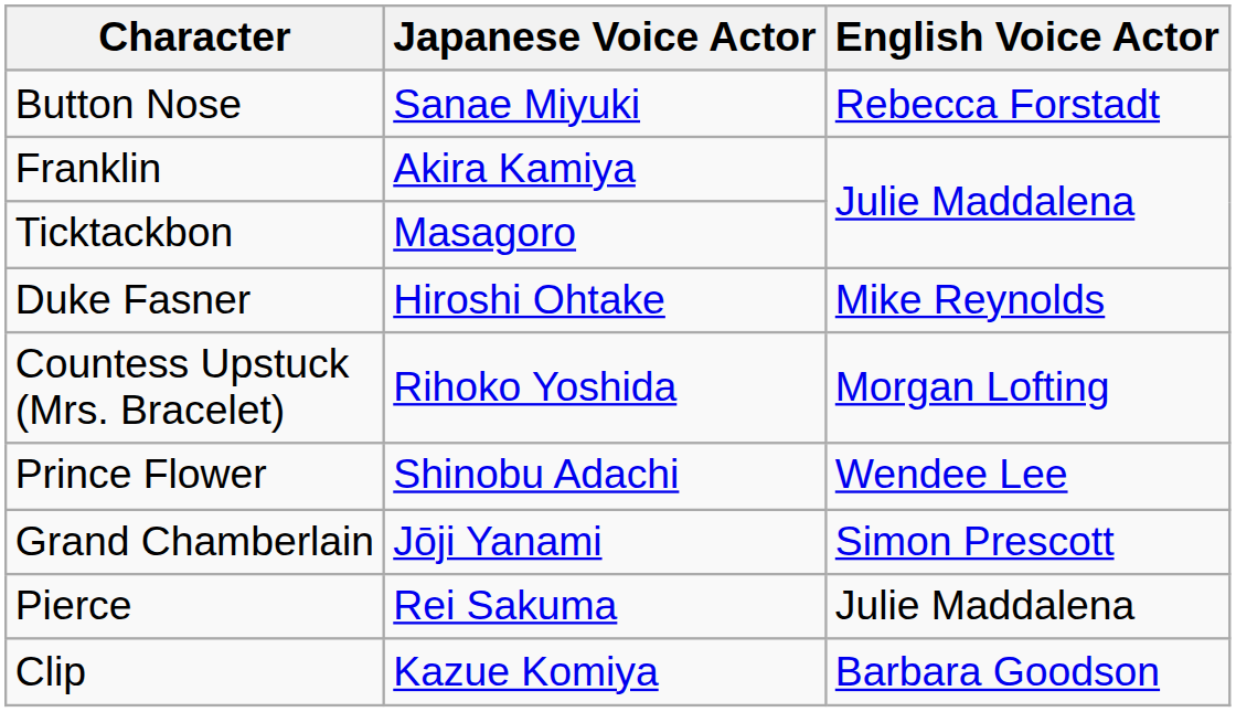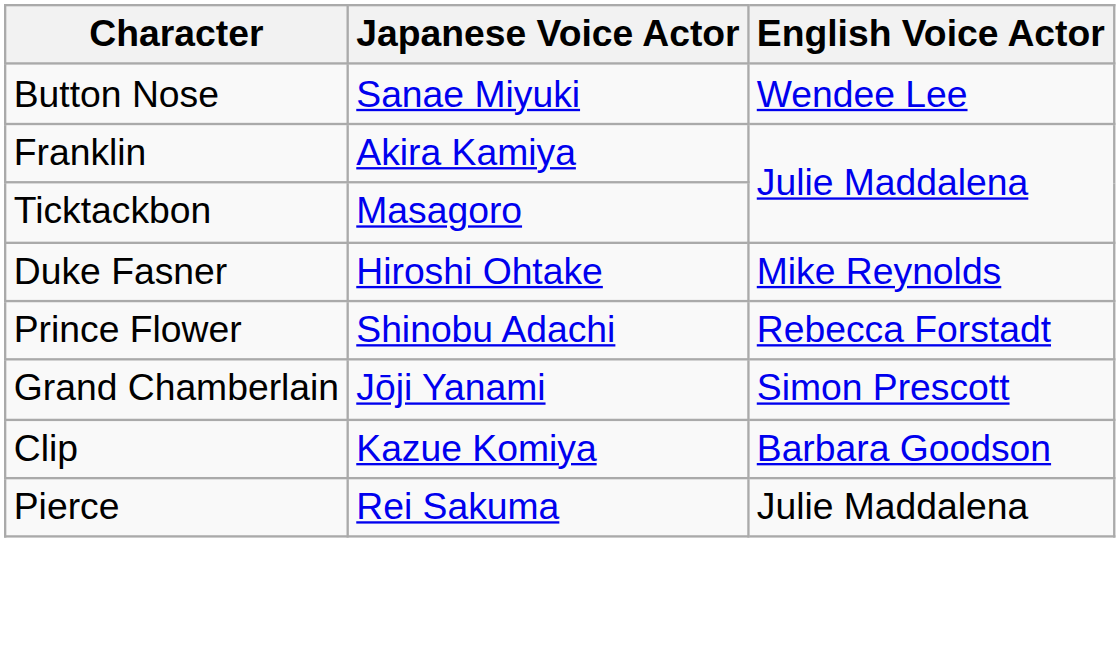 <table class=wikitable>
 <tr>
 <th>Character</th>
 <th>Japanese Voice Actor</th>
 <th>English Voice Actor</th>
 </tr>
 <tr>
 <td>Button Nose</td>
 <td><a href='#'>Sanae Miyuki</a></td>
-<td><a href='#'>Rebecca Forstadt</a></td>
+<td><a href='#'>Wendee Lee</a></td>
 </tr>
 <tr>
 <td>Franklin</td>
 <td><a href='#'>Akira Kamiya</a></td>
 <td rowspan="2"><a href='#'>Julie Maddalena</a></td>
 </tr>
 <tr>
 <td>Ticktackbon</td>
 <td><a href='#'>Masagoro</a></td>
 </tr>
 <tr>
 <td>Duke Fasner</td>
 <td><a href='#'>Hiroshi Ohtake</a></td>
 <td><a href='#'>Mike Reynolds</a></td>
 </tr>
 <tr>
-<td>Countess Upstuck<br>(Mrs. Bracelet)</td>
-<td><a href='#'>Rihoko Yoshida</a></td>
-<td><a href='#'>Morgan Lofting</a></td>
-</tr>
-<tr>
 <td>Prince Flower</td>
 <td><a href='#'>Shinobu Adachi</a></td>
-<td><a href='#'>Wendee Lee</a></td>
+<td><a href='#'>Rebecca Forstadt</a></td>
 </tr>
 <tr>
 <td>Grand Chamberlain</td>
 <td><a href='#'>Jōji Yanami</a></td>
 <td><a href='#'>Simon Prescott</a></td>
 </tr>
 <tr>
+<td>Clip</td>
+<td><a href='#'>Kazue Komiya</a></td>
+<td><a href='#'>Barbara Goodson</a></td>
+</tr>
+<tr>
 <td>Pierce</td>
 <td><a href='#'>Rei Sakuma</a></td>
 <td>Julie Maddalena</td>
 </tr>
-<tr>
-<td>Clip</td>
-<td><a href='#'>Kazue Komiya</a></td>
-<td><a href='#'>Barbara Goodson</a></td>
-</tr>
 </table>
